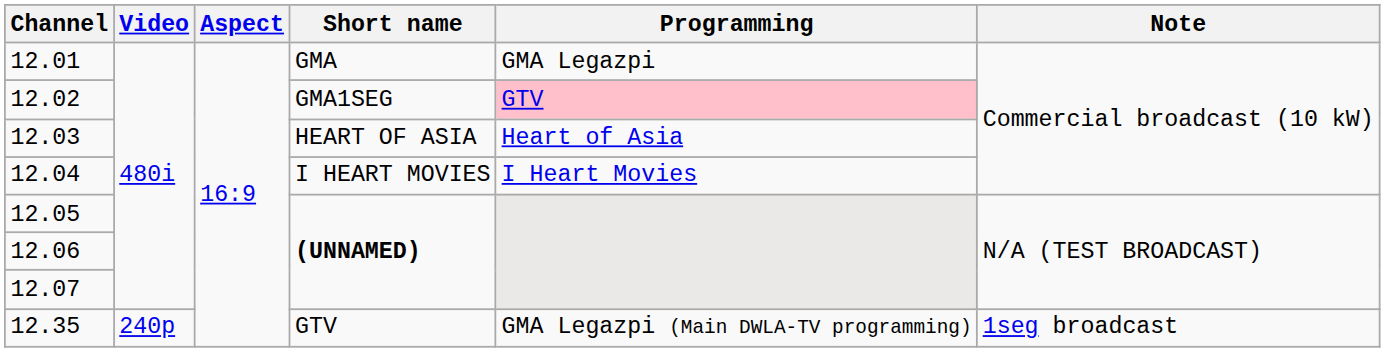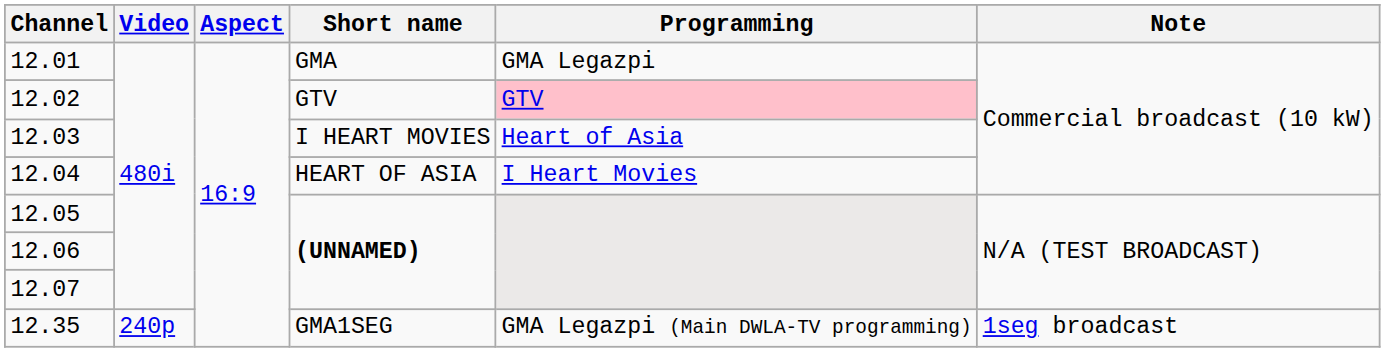 <table class="wikitable">
 <tr>
 <th>Channel</th>
 <th><a href='#'>Video</a></th>
 <th><a href='#'>Aspect</a></th>
 <th>Short name</th>
 <th>Programming</th>
 <th>Note</th>
 </tr>
 <tr>
 <td>12.01</td>
 <td rowspan="7"><a href='#'>480i</a></td>
 <td rowspan="8"><a href='#'>16:9</a></td>
 <td>GMA</td>
 <td>GMA Legazpi</td>
 <td rowspan="4">Commercial broadcast (10 kW)</td>
 </tr>
 <tr>
 <td>12.02</td>
-<td>GMA1SEG</td>
+<td>GTV</td>
 <td style="background: pink;"><a href='#'>GTV</a></td>
 </tr>
 <tr>
 <td>12.03</td>
-<td>HEART OF ASIA</td>
+<td>I HEART MOVIES</td>
 <td><a href='#'>Heart of Asia</a></td>
 </tr>
 <tr>
 <td>12.04</td>
-<td>I HEART MOVIES</td>
+<td>HEART OF ASIA</td>
 <td><a href='#'>I Heart Movies</a></td>
 </tr>
 <tr>
 <td>12.05</td>
 <td rowspan="3"><strong>(UNNAMED)</strong></td>
 <td rowspan="3" style="background-color:#EBE9E8"></td>
 <td rowspan="3">N/A (TEST BROADCAST)</td>
 </tr>
 <tr>
 <td>12.06</td>
 </tr>
 <tr>
 <td>12.07</td>
 </tr>
 <tr>
 <td>12.35</td>
 <td><a href='#'>240p</a></td>
-<td>GTV</td>
+<td>GMA1SEG</td>
 <td>GMA Legazpi <small>(Main DWLA-TV programming)</small></td>
 <td><a href='#'>1seg</a> broadcast</td>
 </tr>
 </table>
